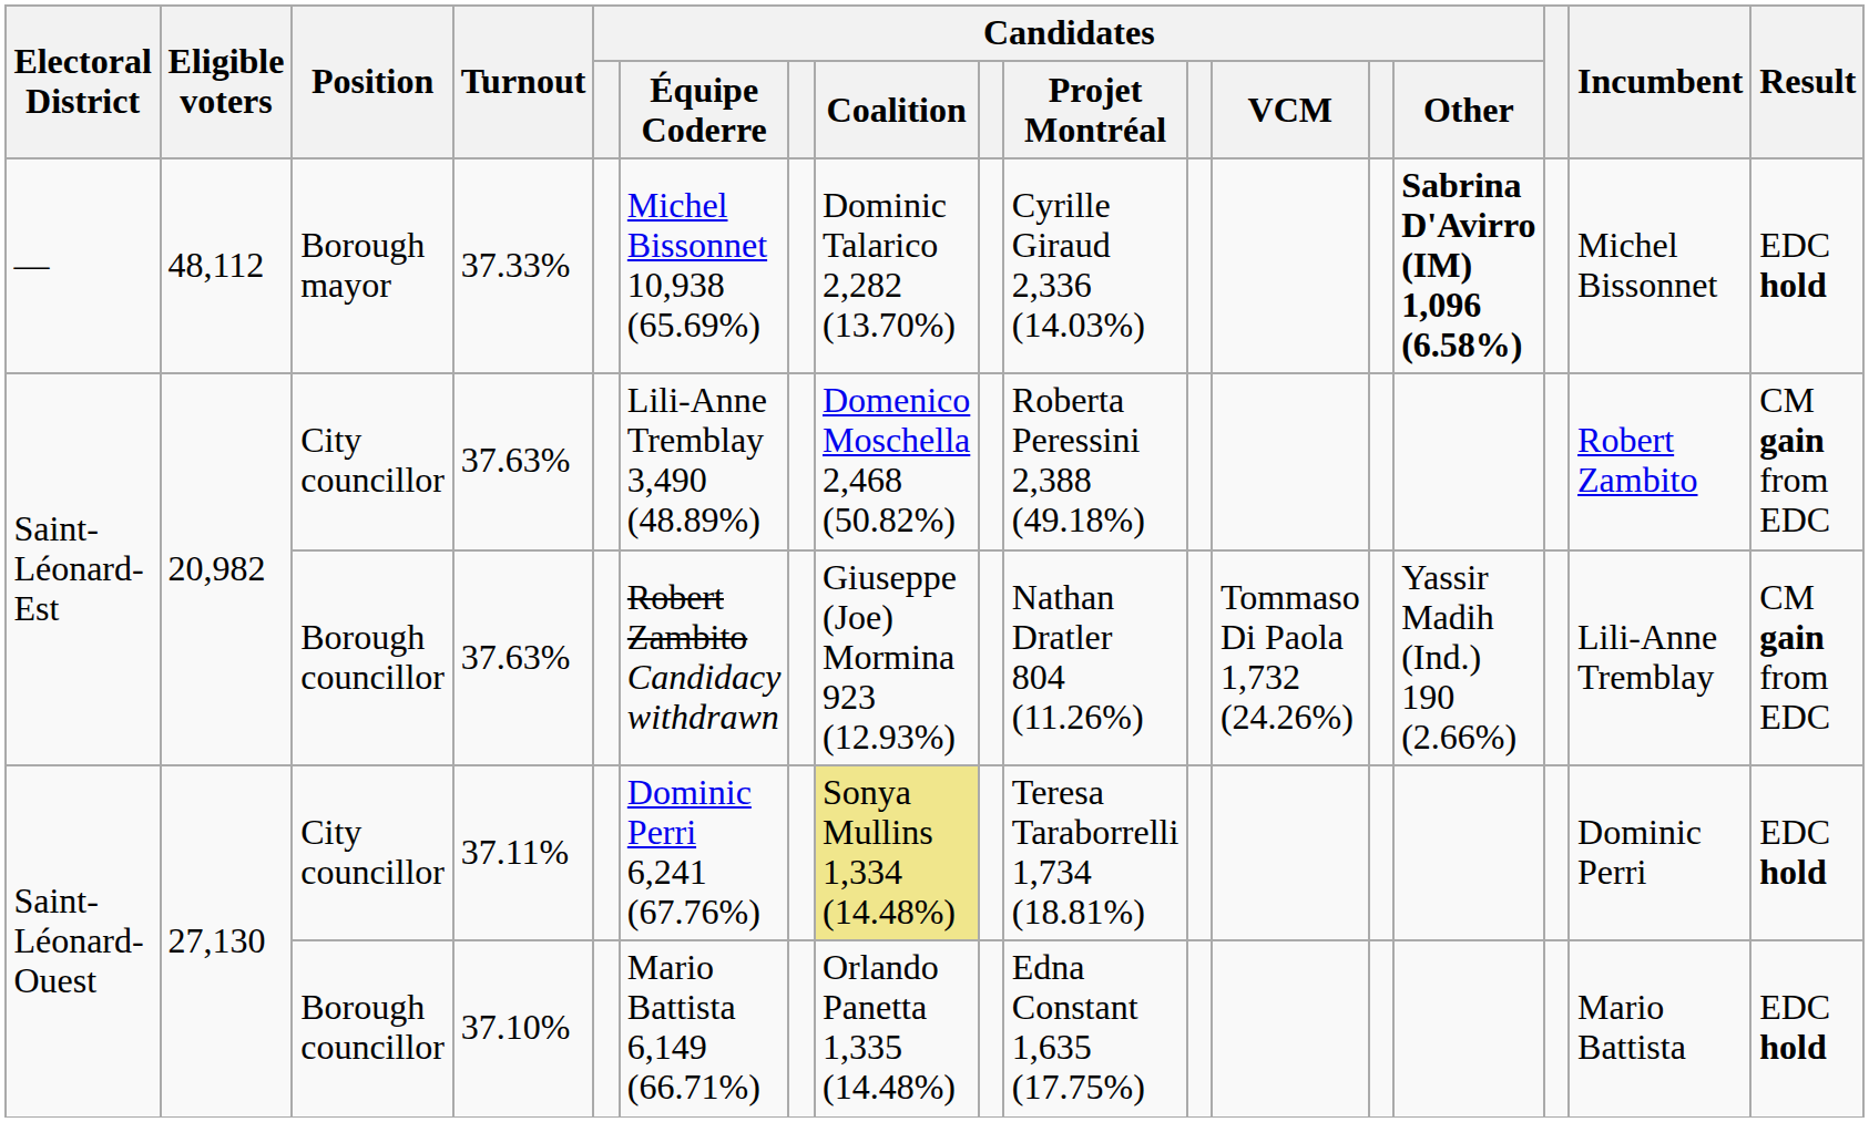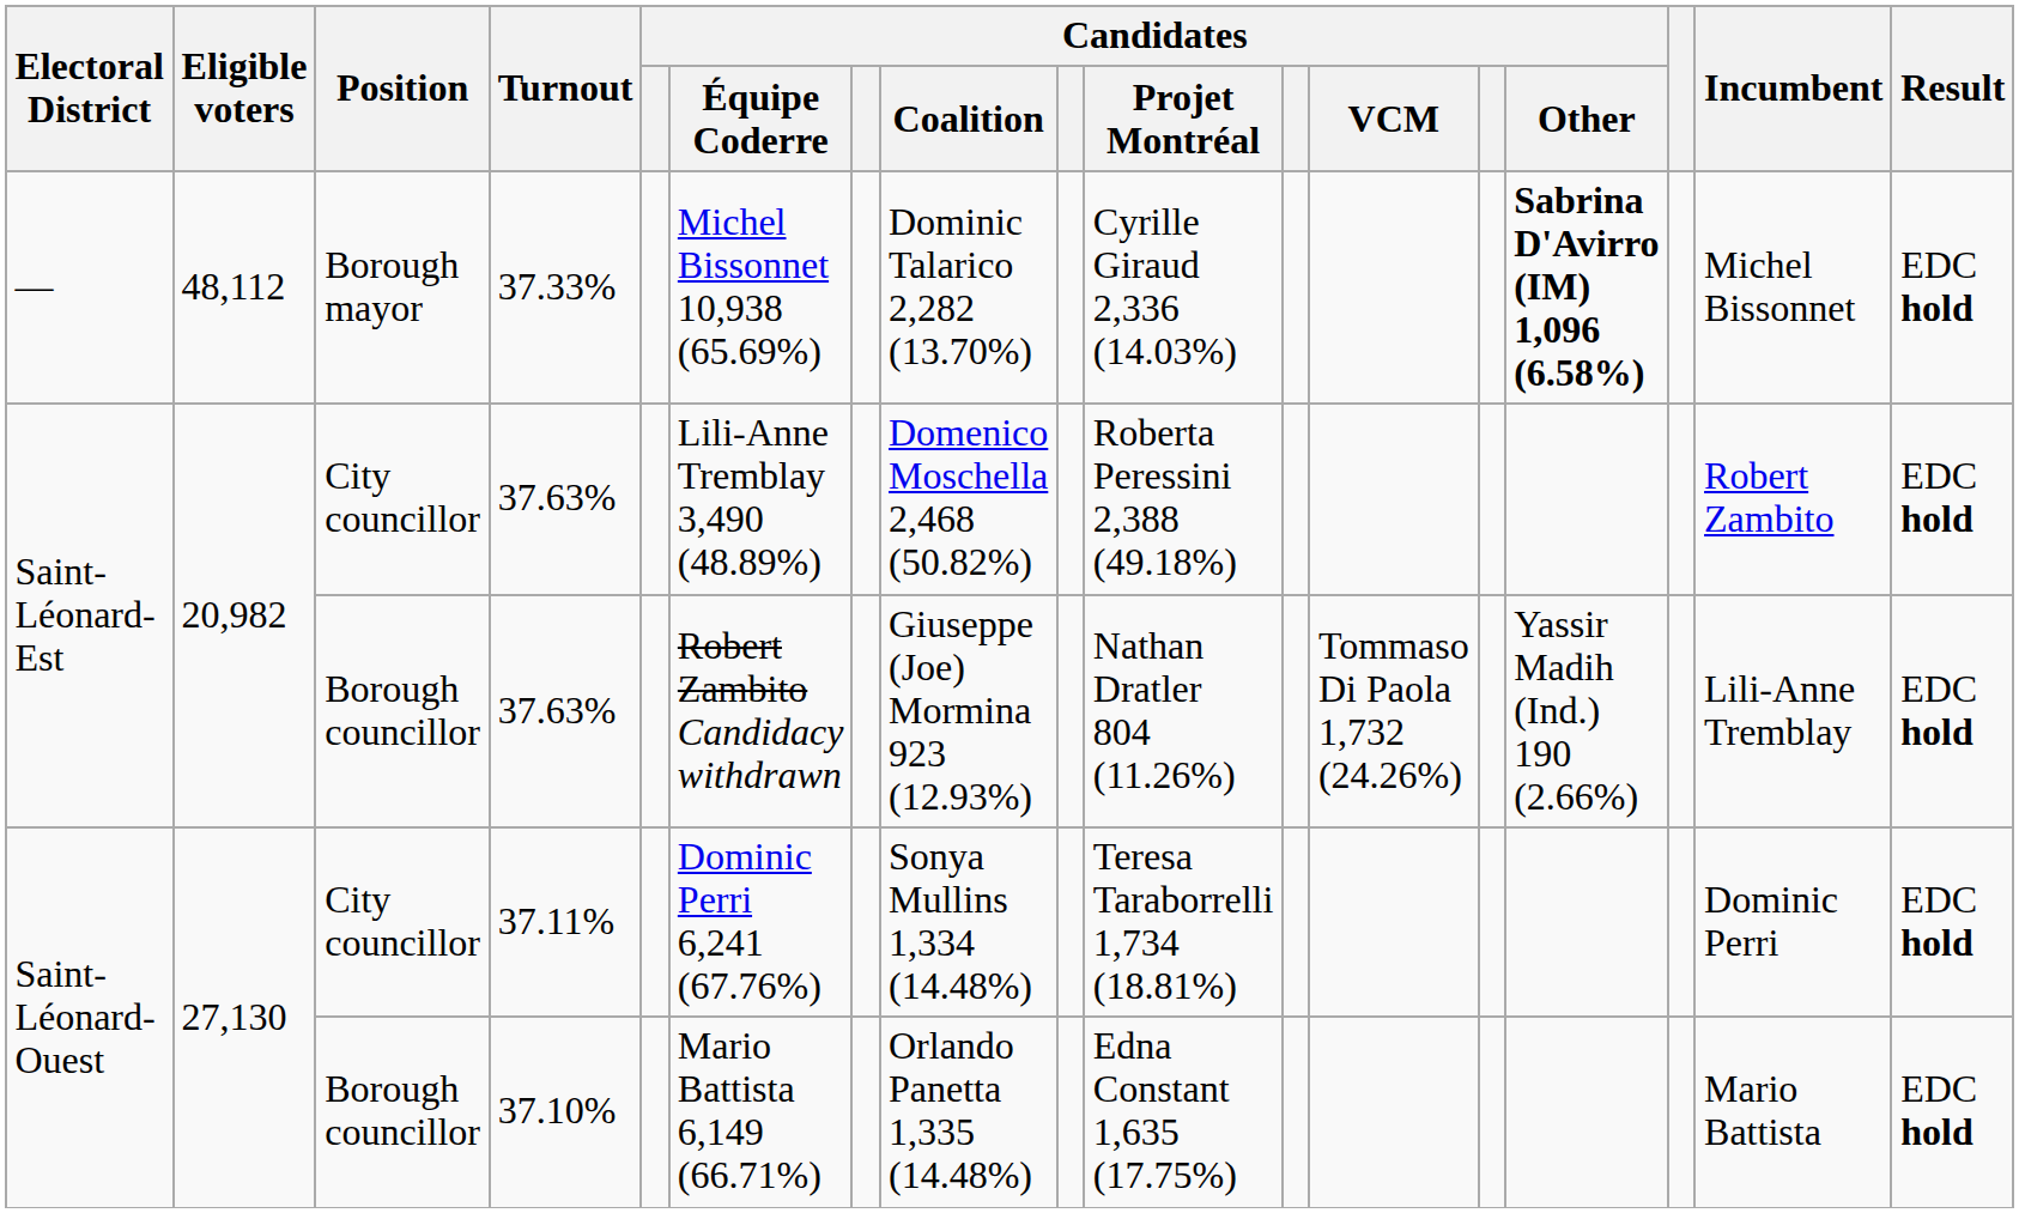 <table class="wikitable" width="100%">
 <tr>
 <th width=10% rowspan=2>Electoral District</th>
 <th width=6% rowspan=2>Eligible voters</th>
 <th width=8% rowspan=2>Position</th>
 <th width=6% rowspan=2>Turnout</th>
 <th colspan=10>Candidates</th>
 <th width=1% rowspan=2> </th>
 <th width=10% rowspan=2>Incumbent</th>
 <th width=9% rowspan=2>Result</th>
 </tr>
 <tr>
 <th width=1% > </th>
 <th width=9.4% >Équipe Coderre</th>
 <th width=1% > </th>
 <th width=9.4% >Coalition</th>
 <th width=1% > </th>
 <th width=9.4% ><span>Projet Montréal</span></th>
 <th width=1% > </th>
 <th width=9.4% >VCM</th>
 <th width=1% > </th>
 <th width=9.4% >Other</th>
 </tr>
 <tr>
 <td>—</td>
 <td>48,112</td>
 <td>Borough mayor</td>
 <td>37.33%</td>
 <td> </td>
 <td><a href='#'>Michel Bissonnet</a><br>10,938 (65.69%)</td>
 <td></td>
 <td>Dominic Talarico<br>2,282 (13.70%)</td>
 <td></td>
 <td>Cyrille Giraud<br>2,336 (14.03%)</td>
 <td></td>
 <td></td>
 <td></td>
 <td><strong>Sabrina D'Avirro (IM)<br>1,096 (6.58%)</strong></td>
 <td> </td>
 <td>Michel Bissonnet</td>
 <td>EDC <strong>hold</strong></td>
 </tr>
 <tr>
 <td rowspan=2>Saint-Léonard-Est</td>
 <td rowspan=2>20,982</td>
 <td>City councillor</td>
 <td>37.63%</td>
 <td></td>
 <td>Lili-Anne Tremblay<br>3,490 (48.89%)</td>
 <td> </td>
 <td><a href='#'>Domenico Moschella</a><br>2,468 (50.82%)</td>
 <td></td>
 <td>Roberta Peressini<br>2,388 (49.18%)</td>
 <td></td>
 <td></td>
 <td></td>
 <td></td>
 <td> </td>
 <td><a href='#'>Robert Zambito</a></td>
-<td>CM <strong>gain</strong> from EDC</td>
+<td>EDC <strong>hold</strong></td>
 </tr>
 <tr>
 <td>Borough councillor</td>
 <td>37.63%</td>
 <td> </td>
 <td><s>Robert Zambito</s><br><em>Candidacy withdrawn</em></td>
 <td></td>
 <td>Giuseppe (Joe) Mormina<br>923 (12.93%)</td>
 <td></td>
 <td>Nathan Dratler<br>804 (11.26%)</td>
 <td></td>
 <td>Tommaso Di Paola<br>1,732 (24.26%)</td>
 <td></td>
 <td>Yassir Madih (Ind.)<br>190 (2.66%)</td>
 <td> </td>
 <td>Lili-Anne Tremblay</td>
-<td>CM <strong>gain</strong> from EDC</td>
+<td>EDC <strong>hold</strong></td>
 </tr>
 <tr>
 <td rowspan=2>Saint-Léonard-Ouest</td>
 <td rowspan=2>27,130</td>
 <td>City councillor</td>
 <td>37.11%</td>
 <td> </td>
 <td><a href='#'>Dominic Perri</a><br>6,241 (67.76%)</td>
 <td></td>
-<td style="background: khaki;">Sonya Mullins<br>1,334 (14.48%)</td>
+<td>Sonya Mullins<br>1,334 (14.48%)</td>
 <td></td>
 <td>Teresa Taraborrelli<br>1,734 (18.81%)</td>
 <td></td>
 <td></td>
 <td></td>
 <td></td>
 <td> </td>
 <td>Dominic Perri</td>
 <td>EDC <strong>hold</strong></td>
 </tr>
 <tr>
 <td>Borough councillor</td>
 <td>37.10%</td>
 <td> </td>
 <td>Mario Battista<br>6,149 (66.71%)</td>
 <td></td>
 <td>Orlando Panetta<br>1,335 (14.48%)</td>
 <td></td>
 <td>Edna Constant<br>1,635 (17.75%)</td>
 <td></td>
 <td></td>
 <td></td>
 <td></td>
 <td> </td>
 <td>Mario Battista</td>
 <td>EDC <strong>hold</strong></td>
 </tr>
 </table>
